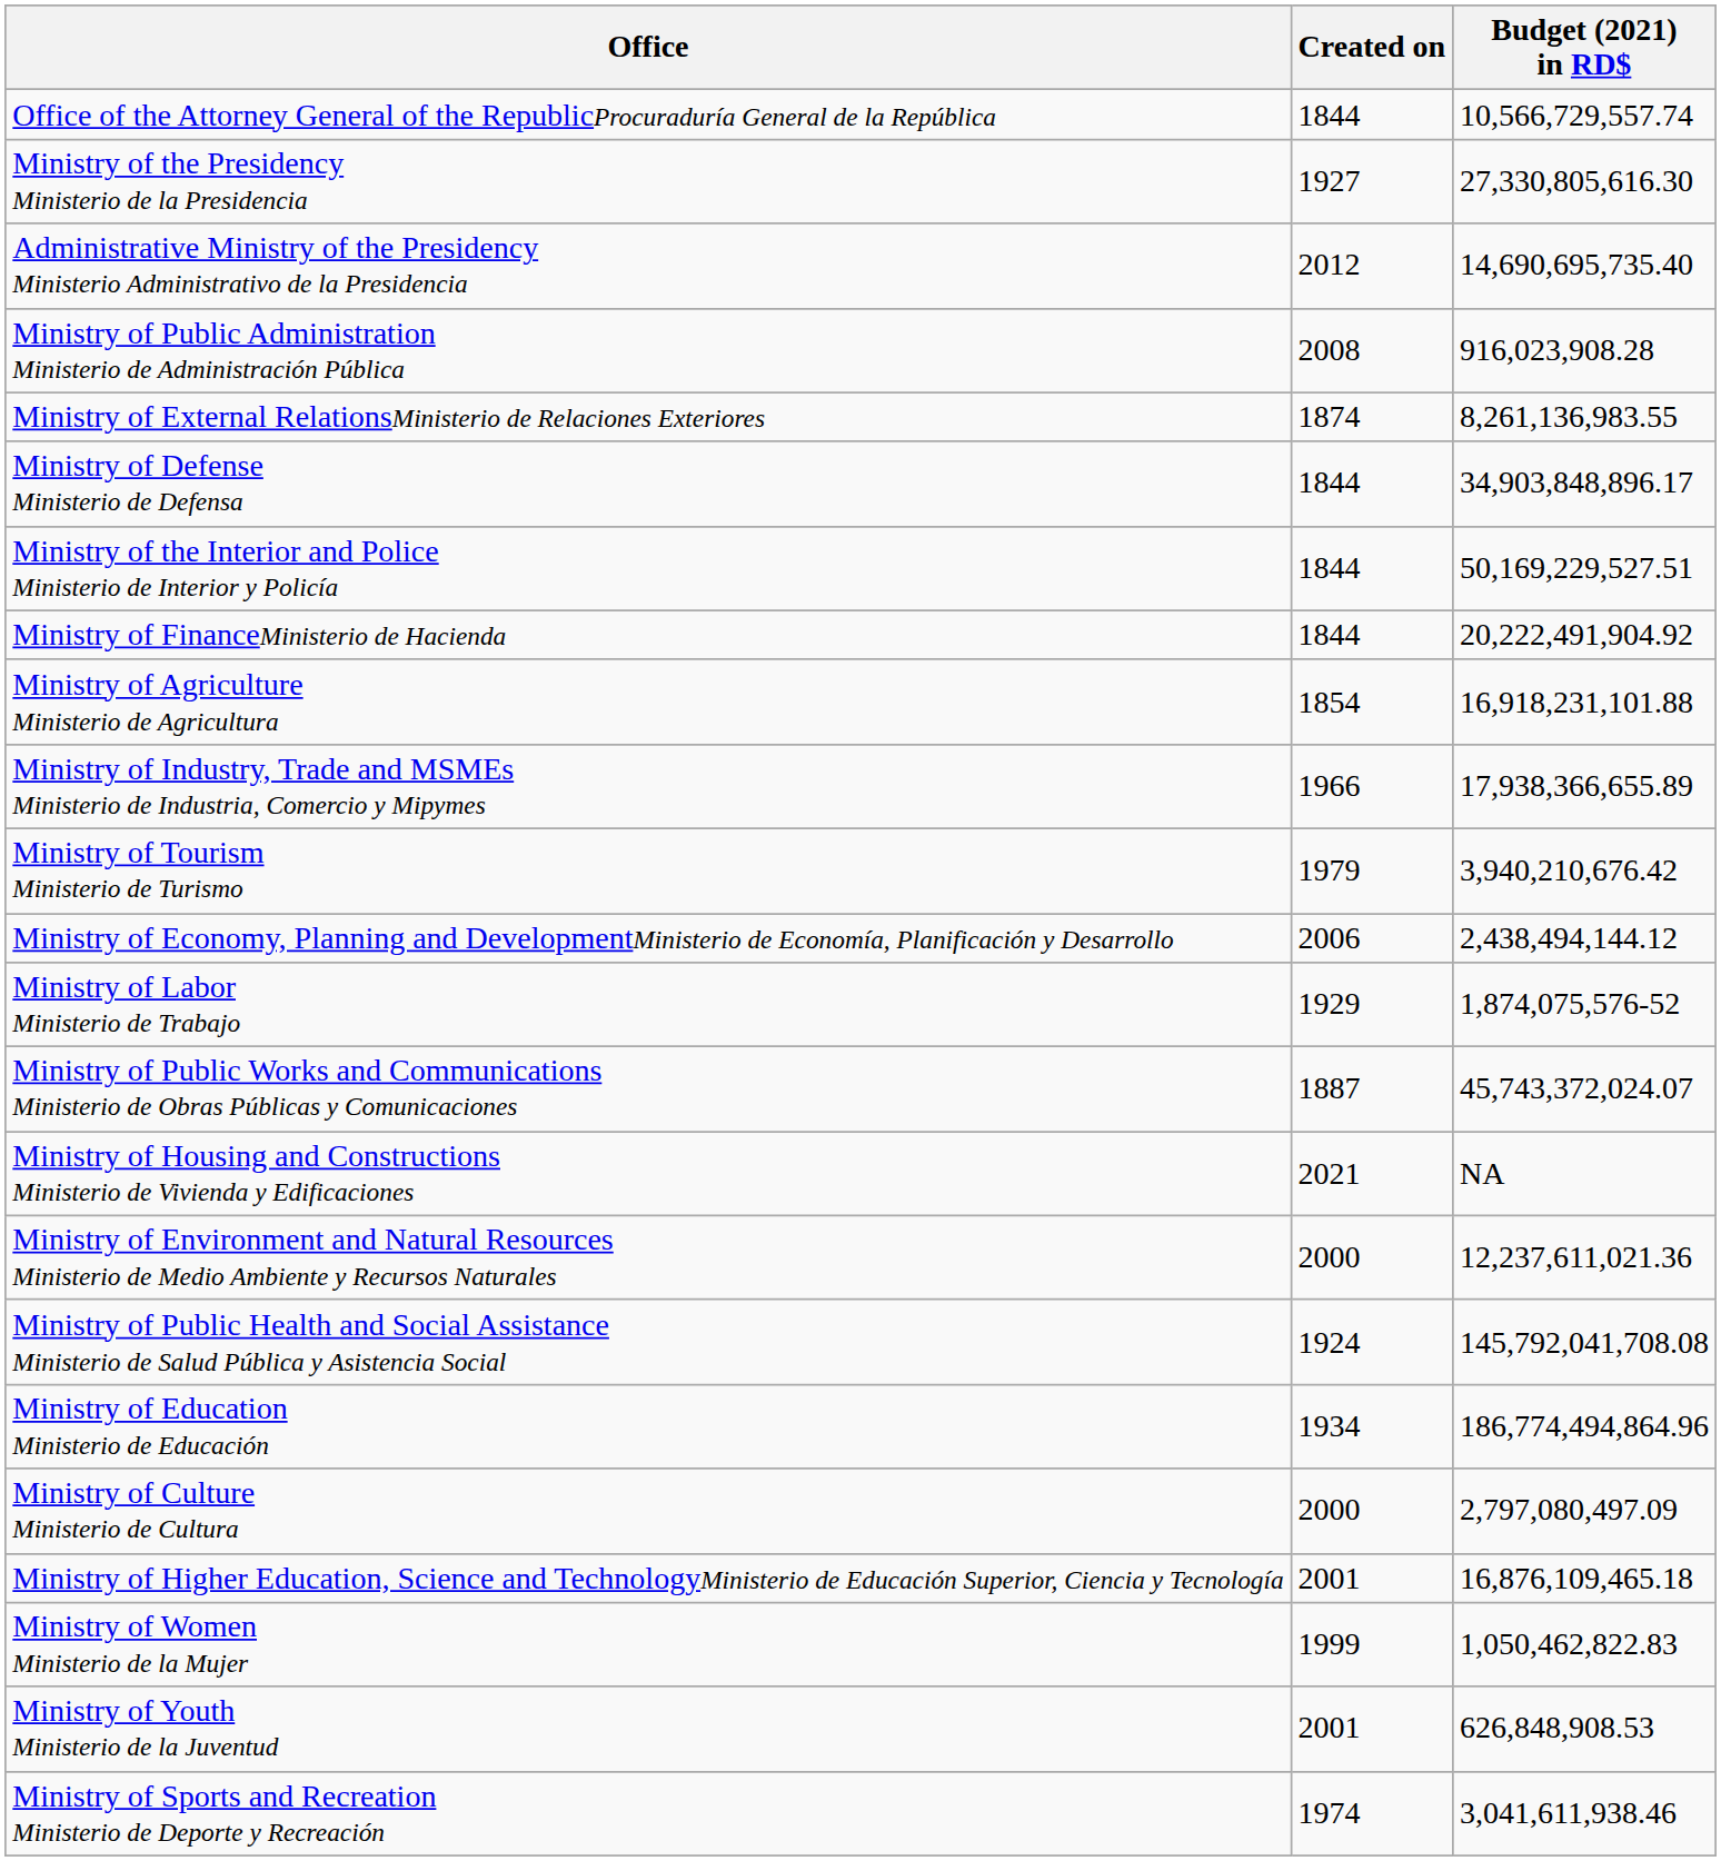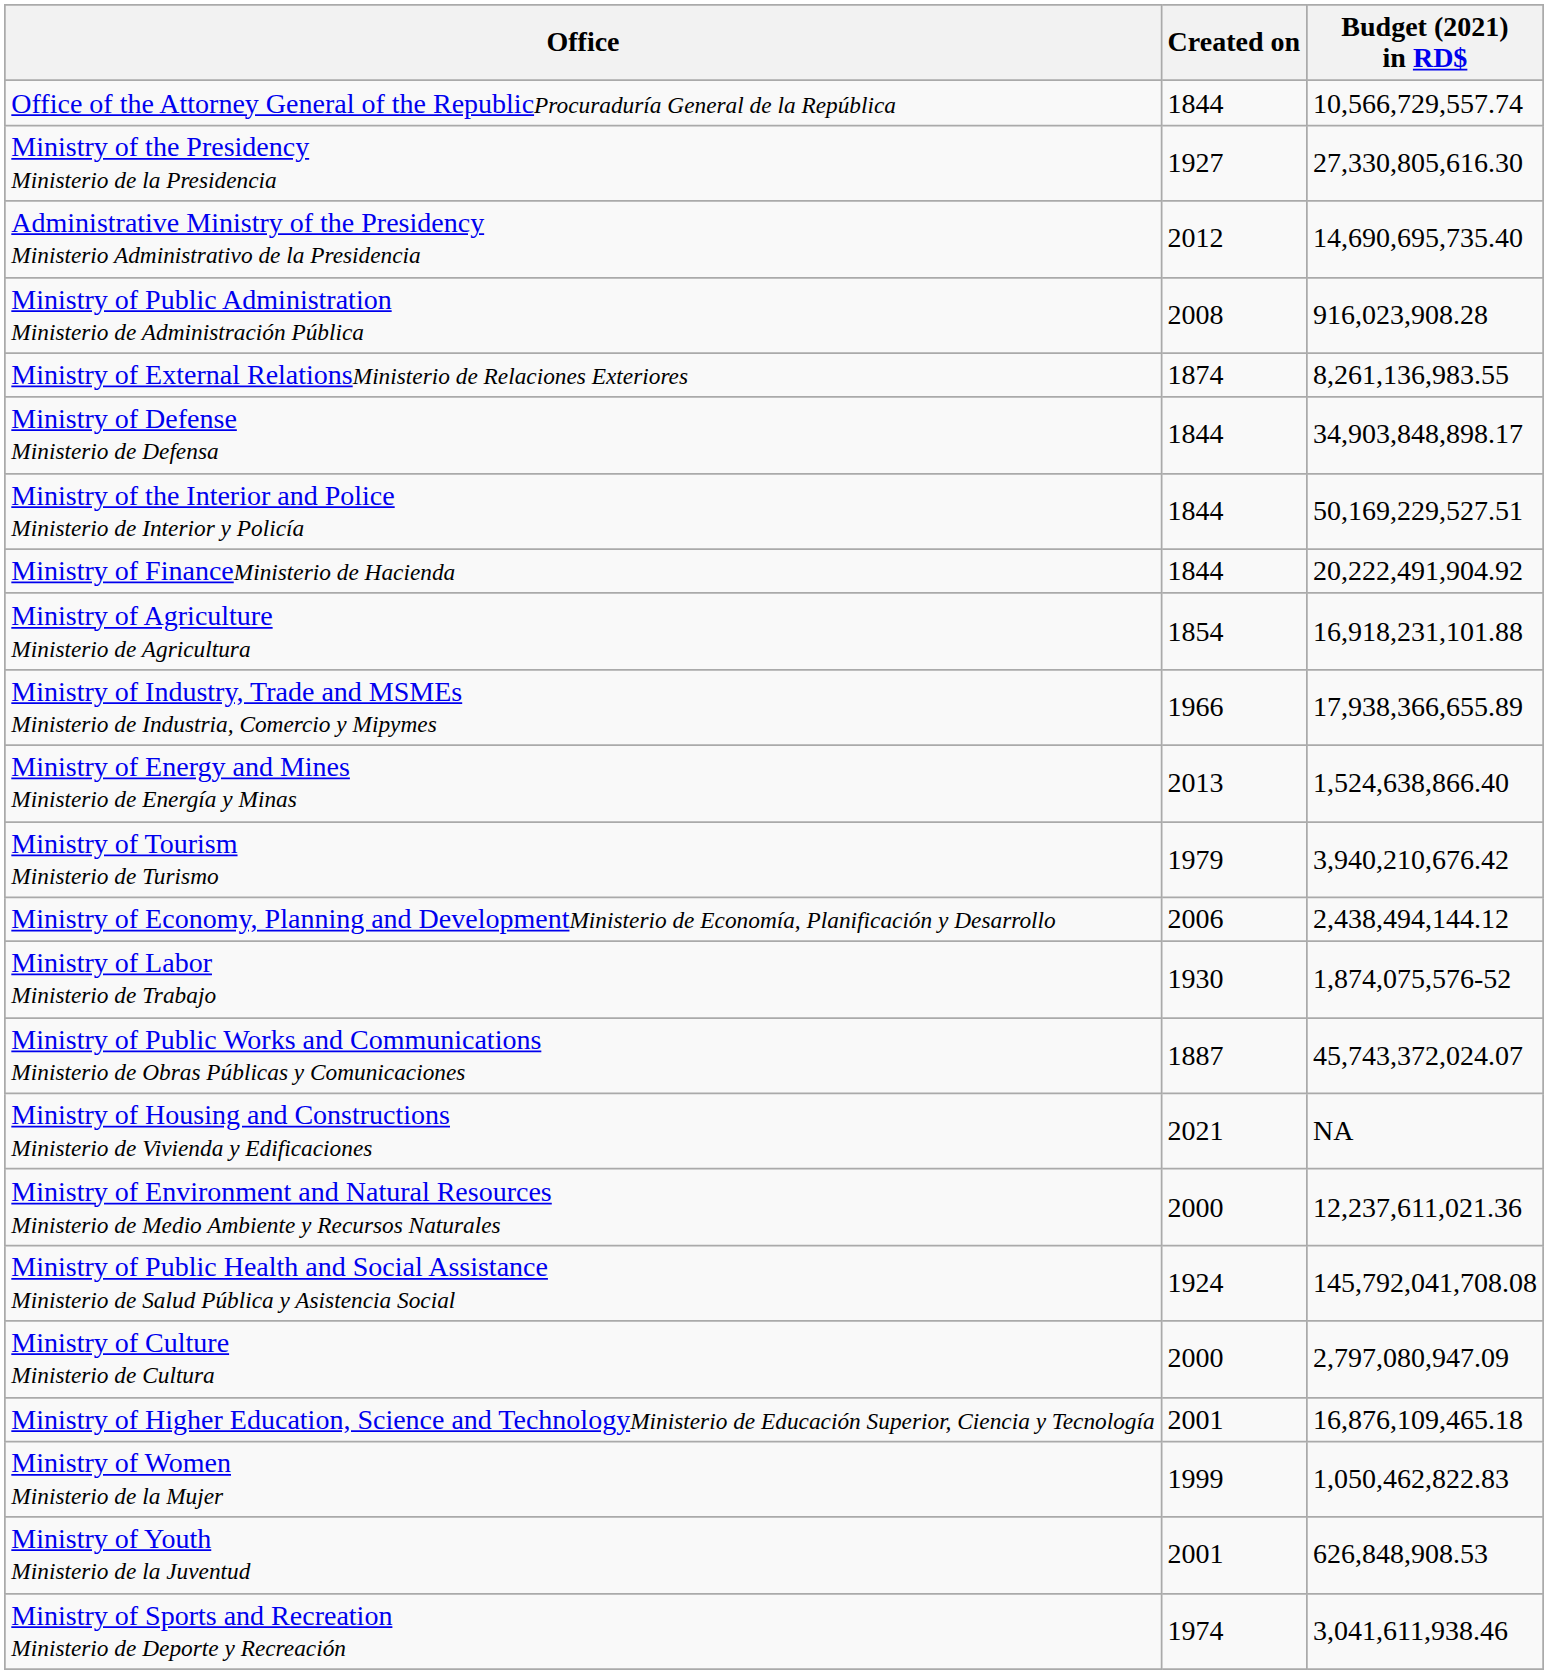 <table class="wikitable sortable">
 <tr>
 <th>Office</th>
 <th>Created on</th>
 <th>Budget (2021)<br>in <a href='#'>RD$</a></th>
 </tr>
 <tr>
 <td><a href='#'>Office of the Attorney General of the Republic</a><em><small><span>Procuraduría General de la República</span></small></em></td>
 <td>1844</td>
 <td>10,566,729,557.74</td>
 </tr>
 <tr>
 <td><a href='#'>Ministry of the Presidency</a><br><em><small>Ministerio de la Presidencia</small></em></td>
 <td>1927</td>
 <td>27,330,805,616.30</td>
 </tr>
 <tr>
 <td><a href='#'>Administrative Ministry of the Presidency</a><br><small><em>Ministerio Administrativo de la Presidencia</em></small></td>
 <td>2012</td>
 <td>14,690,695,735.40</td>
 </tr>
 <tr>
 <td><a href='#'>Ministry of Public Administration</a><br><small><em>Ministerio de Administración Pública</em></small></td>
 <td>2008</td>
 <td>916,023,908.28</td>
 </tr>
 <tr>
 <td><a href='#'>Ministry of External Relations</a><small><em>Ministerio de Relaciones Exteriores</em></small></td>
 <td>1874</td>
 <td>8,261,136,983.55</td>
 </tr>
 <tr>
 <td><a href='#'>Ministry of Defense</a><br><small><em>Ministerio de Defensa</em></small></td>
 <td>1844</td>
-<td>34,903,848,896.17</td>
+<td>34,903,848,898.17</td>
 </tr>
 <tr>
 <td><a href='#'>Ministry of the Interior and Police</a><br><small><em>Ministerio de Interior y Policía</em></small></td>
 <td>1844</td>
 <td>50,169,229,527.51</td>
 </tr>
 <tr>
 <td><a href='#'>Ministry of Finance</a><small><em>Ministerio de Hacienda</em></small></td>
 <td>1844</td>
 <td>20,222,491,904.92</td>
 </tr>
 <tr>
 <td><a href='#'>Ministry of Agriculture</a><br><em><small>Ministerio de Agricultura</small></em></td>
 <td>1854</td>
 <td>16,918,231,101.88</td>
 </tr>
 <tr>
 <td><a href='#'>Ministry of Industry, Trade and MSMEs</a><br><em><small>Ministerio de Industria, Comercio y Mipymes</small></em></td>
 <td>1966</td>
 <td>17,938,366,655.89</td>
 </tr>
 <tr>
+<td><a href='#'>Ministry of Energy and Mines</a><br><em><small>Ministerio de Energía y Minas</small></em></td>
+<td>2013</td>
+<td>1,524,638,866.40</td>
+</tr>
+<tr>
 <td><a href='#'>Ministry of Tourism</a><br><em><small>Ministerio de Turismo</small></em></td>
 <td>1979</td>
 <td>3,940,210,676.42</td>
 </tr>
 <tr>
 <td><a href='#'>Ministry of Economy, Planning and Development</a><em><small>Ministerio de Economía, Planificación y Desarrollo</small></em></td>
 <td>2006</td>
 <td>2,438,494,144.12</td>
 </tr>
 <tr>
 <td><a href='#'>Ministry of Labor</a><br><em><small>Ministerio de Trabajo</small></em></td>
-<td>1929</td>
+<td>1930</td>
 <td>1,874,075,576-52</td>
 </tr>
 <tr>
 <td><a href='#'>Ministry of Public Works and Communications</a><br><em><small>Ministerio de Obras Públicas y Comunicaciones</small></em></td>
 <td>1887</td>
 <td>45,743,372,024.07</td>
 </tr>
 <tr>
 <td><a href='#'>Ministry of Housing and Constructions</a><br><small><em>Ministerio de Vivienda y Edificaciones</em></small></td>
 <td>2021</td>
 <td>NA</td>
 </tr>
 <tr>
 <td><a href='#'>Ministry of Environment and Natural Resources</a><br><em><small>Ministerio de Medio Ambiente y Recursos Naturales</small></em></td>
 <td>2000</td>
 <td>12,237,611,021.36</td>
 </tr>
 <tr>
 <td><a href='#'>Ministry of Public Health and Social Assistance</a><br><em><small>Ministerio de Salud Pública y Asistencia Social</small></em></td>
 <td>1924</td>
 <td>145,792,041,708.08</td>
 </tr>
 <tr>
-<td><a href='#'>Ministry of Education</a><br><em><small>Ministerio de Educación</small></em></td>
-<td>1934</td>
-<td>186,774,494,864.96</td>
-</tr>
-<tr>
 <td><a href='#'>Ministry of Culture</a><br><em><small>Ministerio de Cultura</small></em></td>
 <td>2000</td>
-<td>2,797,080,497.09</td>
+<td>2,797,080,947.09</td>
 </tr>
 <tr>
 <td><a href='#'>Ministry of Higher Education, Science and Technology</a><em><small>Ministerio de Educación Superior, Ciencia y Tecnología</small></em></td>
 <td>2001</td>
 <td>16,876,109,465.18</td>
 </tr>
 <tr>
 <td><a href='#'>Ministry of Women</a><br><em><small>Ministerio de la Mujer</small></em></td>
 <td>1999</td>
 <td>1,050,462,822.83</td>
 </tr>
 <tr>
 <td><a href='#'>Ministry of Youth</a><br><em><small>Ministerio de la Juventud</small></em></td>
 <td>2001</td>
 <td>626,848,908.53</td>
 </tr>
 <tr>
 <td><a href='#'>Ministry of Sports and Recreation</a><br><em><small>Ministerio de Deporte y Recreación</small></em></td>
 <td>1974</td>
 <td>3,041,611,938.46</td>
 </tr>
 </table>
